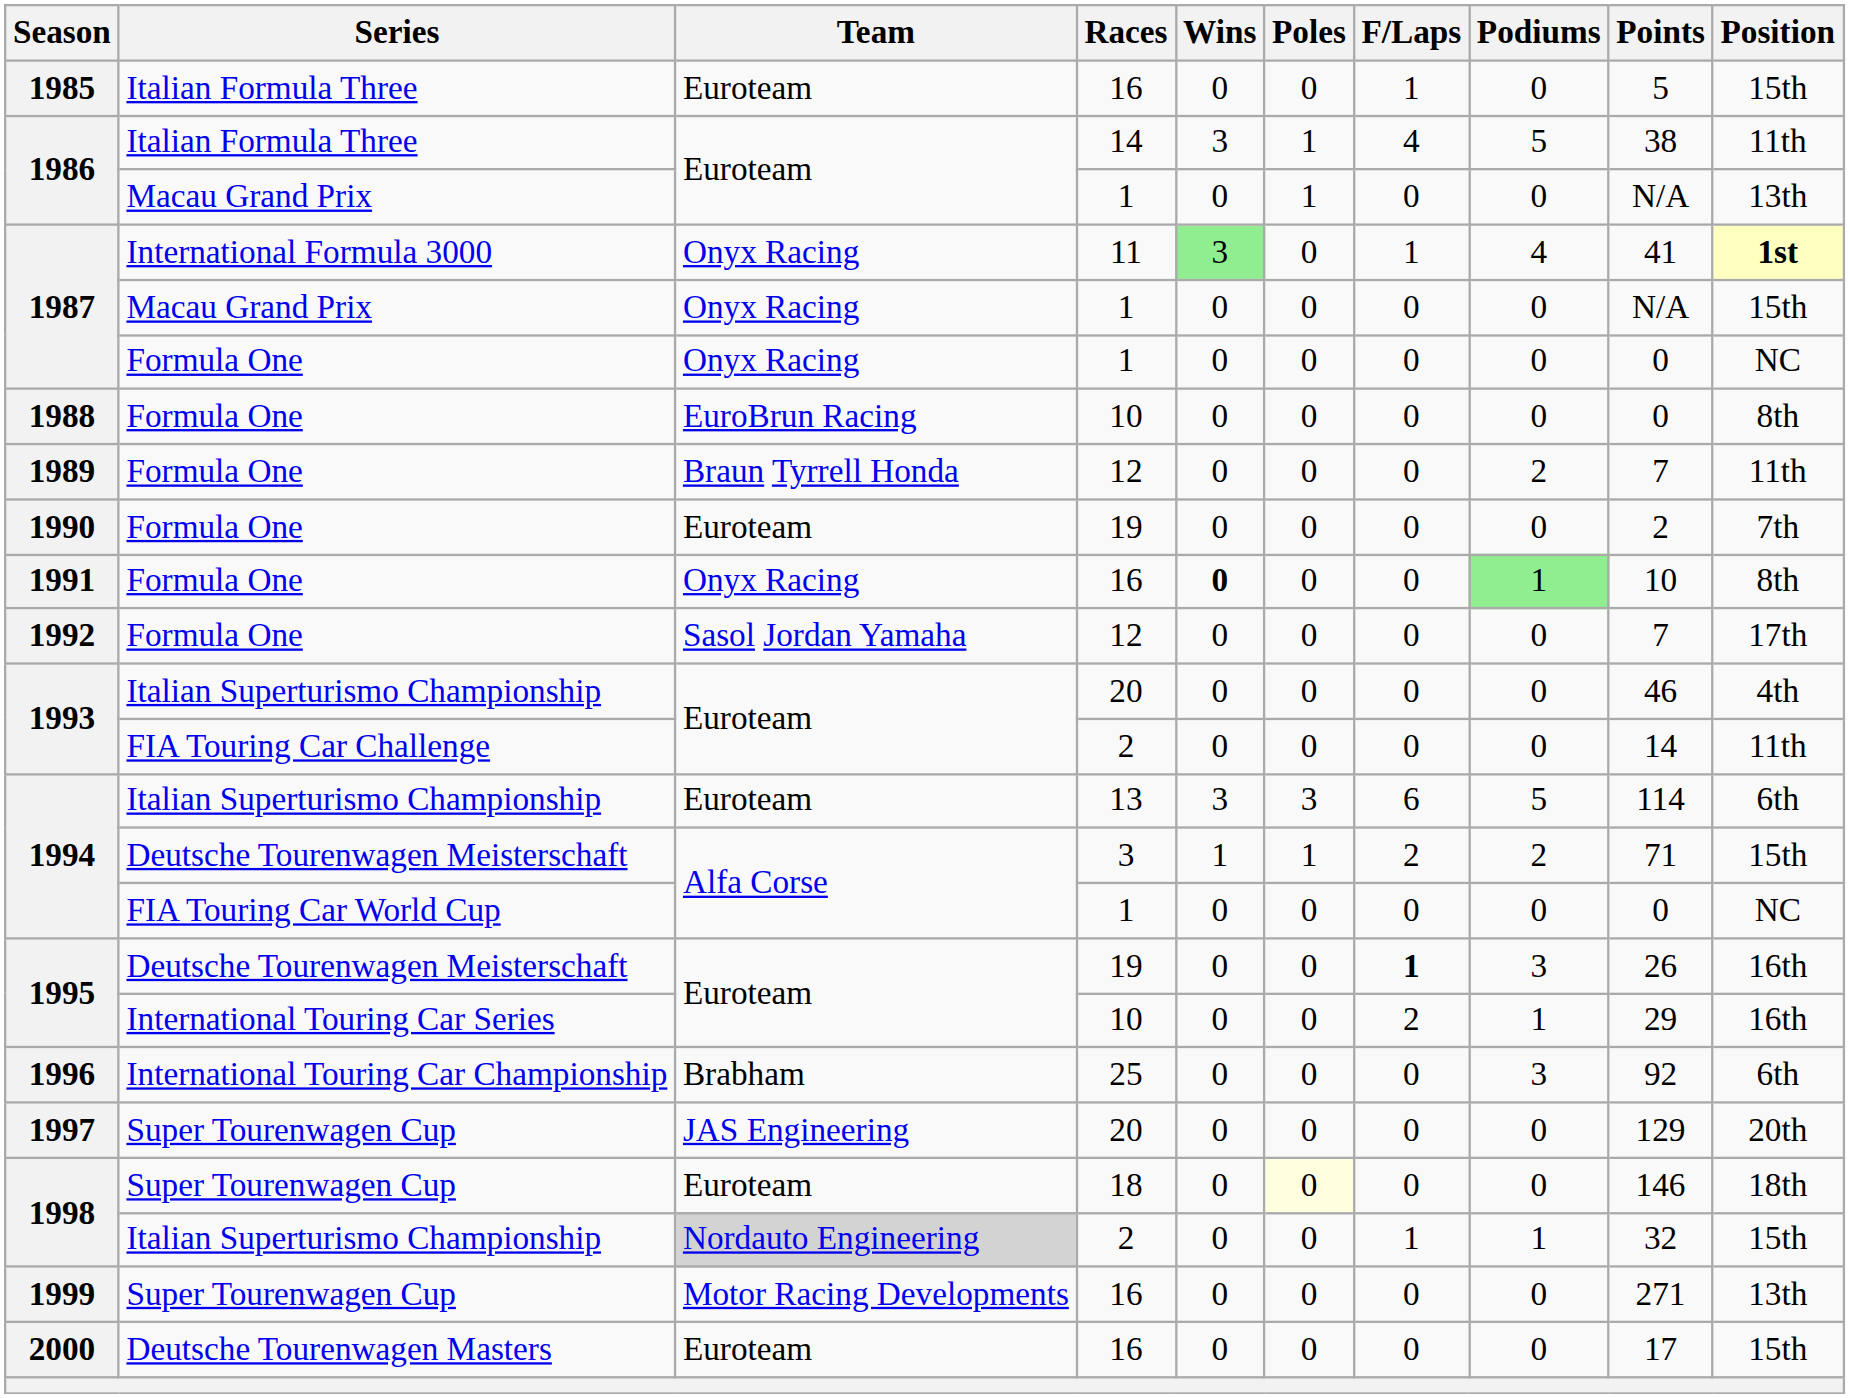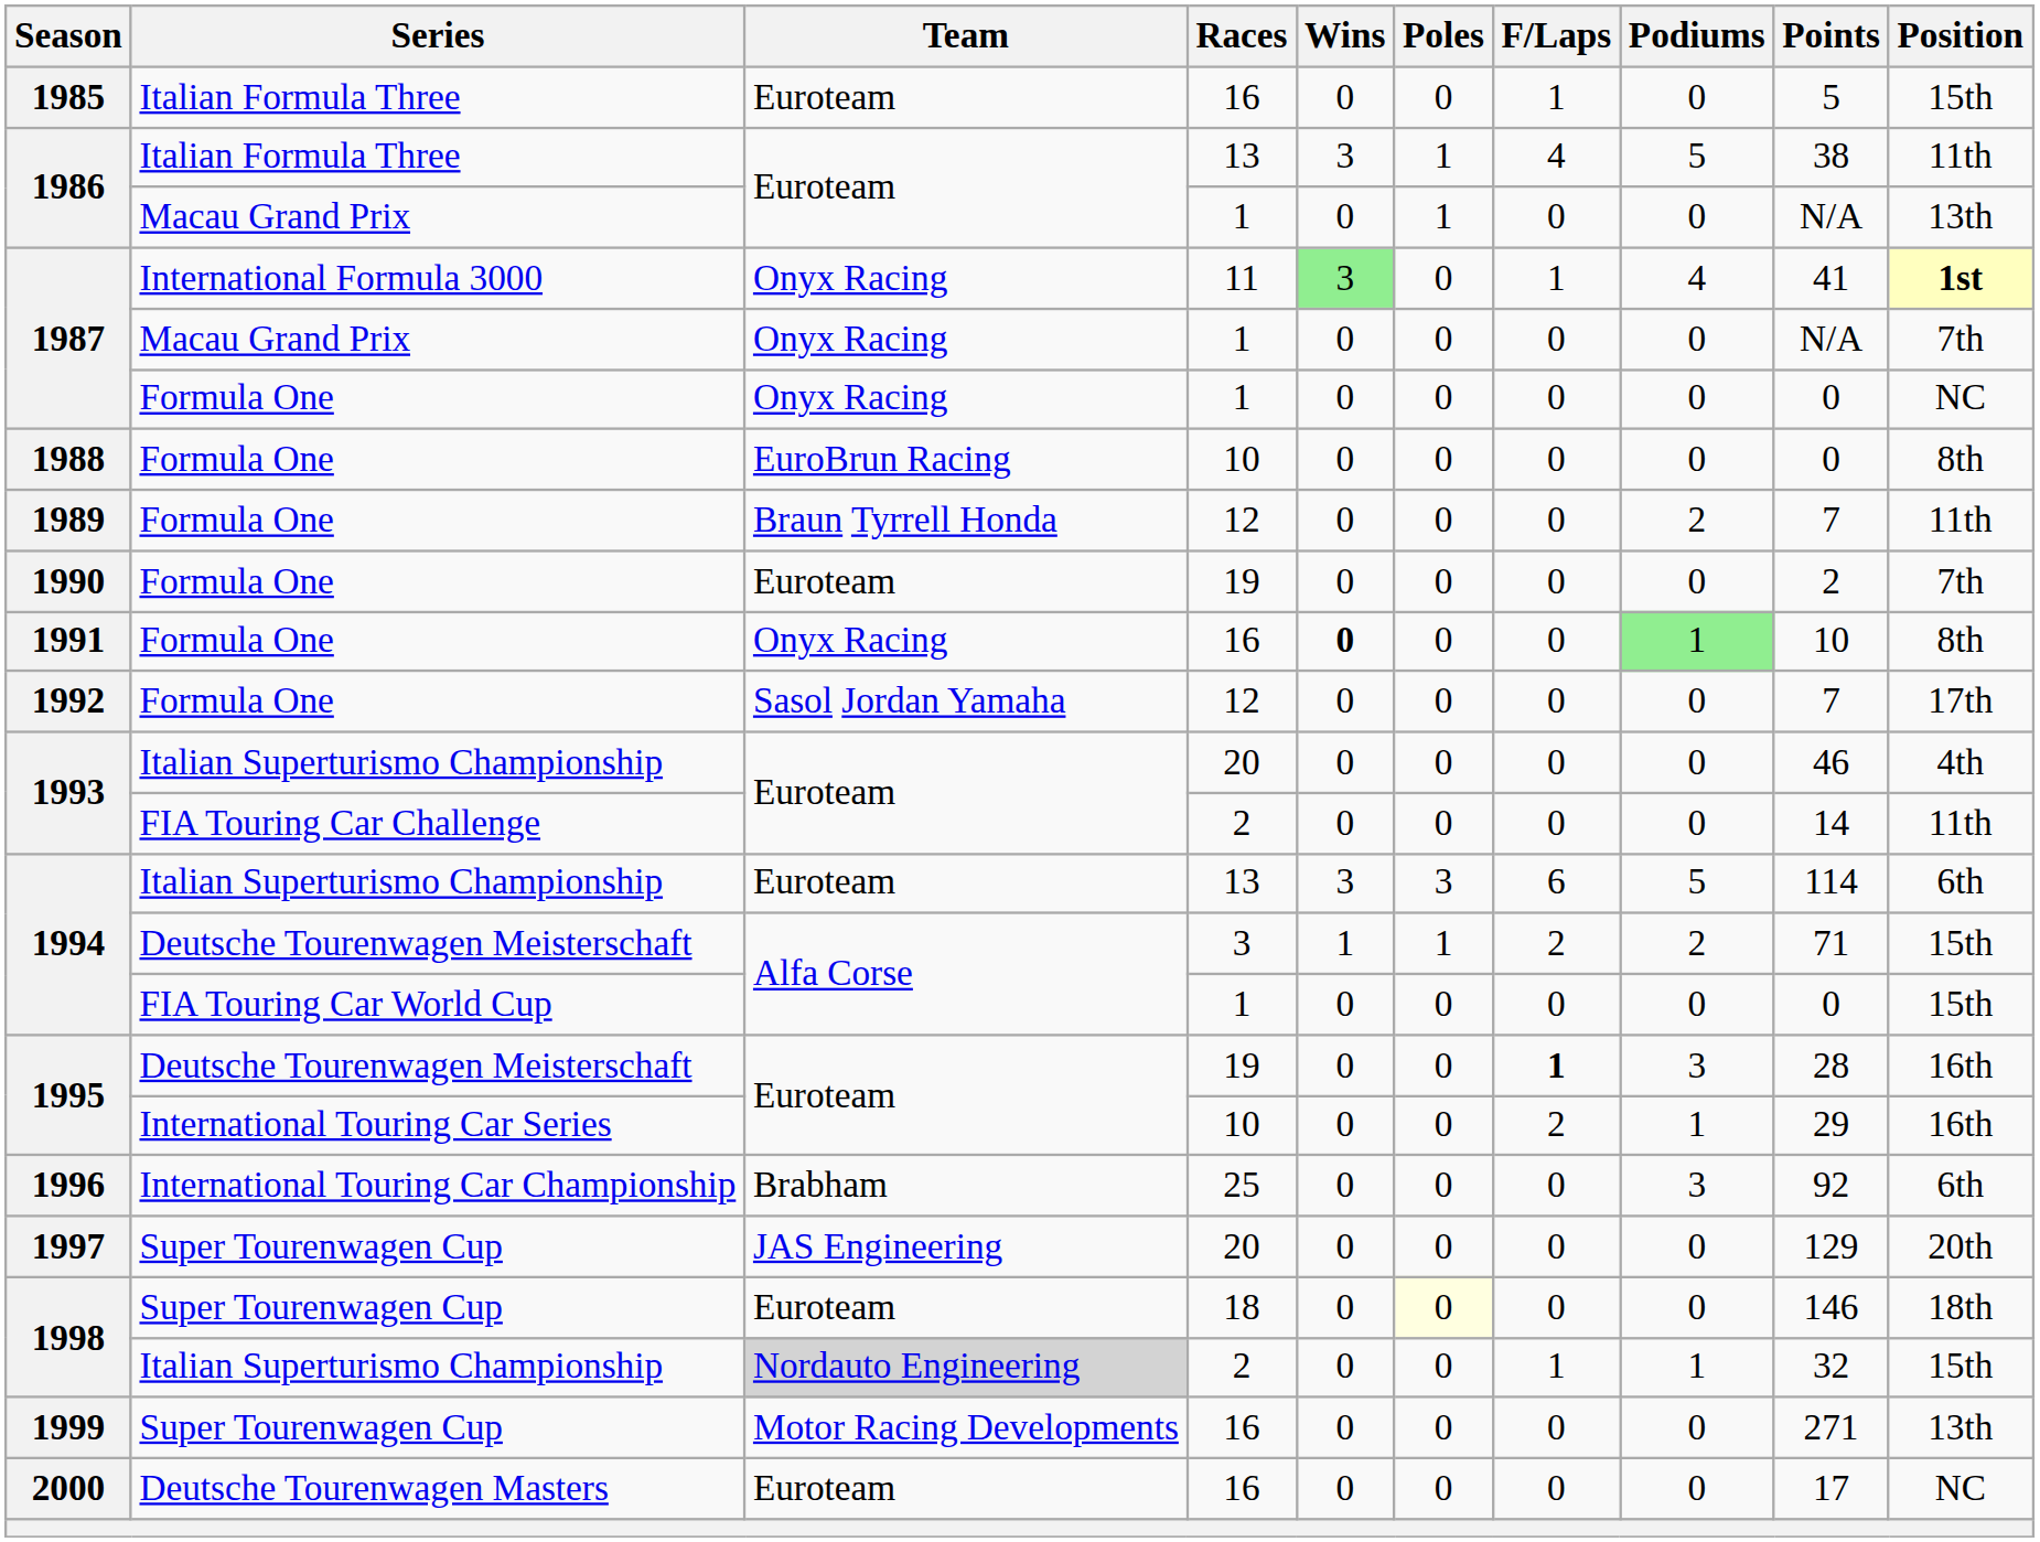 <table class="wikitable" style="font-size: 90%; text-align:center">
 <tr>
 <th>Season</th>
 <th>Series</th>
 <th>Team</th>
 <th>Races</th>
 <th>Wins</th>
 <th>Poles</th>
 <th>F/Laps</th>
 <th>Podiums</th>
 <th>Points</th>
 <th>Position</th>
 </tr>
 <tr>
 <th>1985</th>
 <td align=left><a href='#'>Italian Formula Three</a></td>
 <td align=left>Euroteam</td>
 <td>16</td>
 <td>0</td>
 <td>0</td>
 <td>1</td>
 <td>0</td>
 <td>5</td>
 <td>15th</td>
 </tr>
 <tr>
 <th rowspan=2>1986</th>
 <td align=left><a href='#'>Italian Formula Three</a></td>
 <td rowspan="2" style="text-align:left">Euroteam</td>
-<td>14</td>
+<td>13</td>
 <td>3</td>
 <td>1</td>
 <td>4</td>
 <td>5</td>
 <td>38</td>
 <td>11th</td>
 </tr>
 <tr>
 <td align=left><a href='#'>Macau Grand Prix</a></td>
 <td>1</td>
 <td>0</td>
 <td>1</td>
 <td>0</td>
 <td>0</td>
 <td>N/A</td>
 <td>13th</td>
 </tr>
 <tr>
 <th rowspan=3>1987</th>
 <td align=left><a href='#'>International Formula 3000</a></td>
 <td align=left><a href='#'>Onyx Racing</a></td>
 <td>11</td>
 <td style="background: lightgreen;">3</td>
 <td>0</td>
 <td>1</td>
 <td>4</td>
 <td>41</td>
 <td style="background:#FFFFBF"><strong>1st</strong></td>
 </tr>
 <tr>
 <td align=left><a href='#'>Macau Grand Prix</a></td>
 <td align=left><a href='#'>Onyx Racing</a></td>
 <td>1</td>
 <td>0</td>
 <td>0</td>
 <td>0</td>
 <td>0</td>
 <td>N/A</td>
-<td>15th</td>
+<td>7th</td>
 </tr>
 <tr>
 <td align=left><a href='#'>Formula One</a></td>
 <td align=left><a href='#'>Onyx Racing</a></td>
 <td>1</td>
 <td>0</td>
 <td>0</td>
 <td>0</td>
 <td>0</td>
 <td>0</td>
 <td>NC</td>
 </tr>
 <tr>
 <th>1988</th>
 <td align=left><a href='#'>Formula One</a></td>
 <td align=left><a href='#'>EuroBrun Racing</a></td>
 <td>10</td>
 <td>0</td>
 <td>0</td>
 <td>0</td>
 <td>0</td>
 <td>0</td>
 <td>8th</td>
 </tr>
 <tr>
 <th>1989</th>
 <td align=left><a href='#'>Formula One</a></td>
 <td align=left><a href='#'>Braun</a> <a href='#'>Tyrrell Honda</a></td>
 <td>12</td>
 <td>0</td>
 <td>0</td>
 <td>0</td>
 <td>2</td>
 <td>7</td>
 <td>11th</td>
 </tr>
 <tr>
 <th>1990</th>
 <td align=left><a href='#'>Formula One</a></td>
 <td align=left>Euroteam</td>
 <td>19</td>
 <td>0</td>
 <td>0</td>
 <td>0</td>
 <td>0</td>
 <td>2</td>
 <td>7th</td>
 </tr>
 <tr>
 <th>1991</th>
 <td align=left><a href='#'>Formula One</a></td>
 <td align=left><a href='#'>Onyx Racing</a></td>
 <td>16</td>
 <td><strong>0</strong></td>
 <td>0</td>
 <td>0</td>
 <td style="background: lightgreen;">1</td>
 <td>10</td>
 <td>8th</td>
 </tr>
 <tr>
 <th>1992</th>
 <td align=left><a href='#'>Formula One</a></td>
 <td align=left><a href='#'>Sasol</a> <a href='#'>Jordan Yamaha</a></td>
 <td>12</td>
 <td>0</td>
 <td>0</td>
 <td>0</td>
 <td>0</td>
 <td>7</td>
 <td>17th</td>
 </tr>
 <tr>
 <th rowspan=2>1993</th>
 <td align=left><a href='#'>Italian Superturismo Championship</a></td>
 <td rowspan="2" style="text-align:left">Euroteam</td>
 <td>20</td>
 <td>0</td>
 <td>0</td>
 <td>0</td>
 <td>0</td>
 <td>46</td>
 <td>4th</td>
 </tr>
 <tr>
 <td align=left><a href='#'>FIA Touring Car Challenge</a></td>
 <td>2</td>
 <td>0</td>
 <td>0</td>
 <td>0</td>
 <td>0</td>
 <td>14</td>
 <td>11th</td>
 </tr>
 <tr>
 <th rowspan=3>1994</th>
 <td align=left><a href='#'>Italian Superturismo Championship</a></td>
 <td align=left>Euroteam</td>
 <td>13</td>
 <td>3</td>
 <td>3</td>
 <td>6</td>
 <td>5</td>
 <td>114</td>
 <td>6th</td>
 </tr>
 <tr>
 <td align=left><a href='#'>Deutsche Tourenwagen Meisterschaft</a></td>
 <td rowspan="2" style="text-align:left"><a href='#'>Alfa Corse</a></td>
 <td>3</td>
 <td>1</td>
 <td>1</td>
 <td>2</td>
 <td>2</td>
 <td>71</td>
 <td>15th</td>
 </tr>
 <tr>
 <td align=left><a href='#'>FIA Touring Car World Cup</a></td>
 <td>1</td>
 <td>0</td>
 <td>0</td>
 <td>0</td>
 <td>0</td>
 <td>0</td>
-<td>NC</td>
+<td>15th</td>
 </tr>
 <tr>
 <th rowspan=2>1995</th>
 <td align=left><a href='#'>Deutsche Tourenwagen Meisterschaft</a></td>
 <td rowspan="2" style="text-align:left">Euroteam</td>
 <td>19</td>
 <td>0</td>
 <td>0</td>
 <td><strong>1</strong></td>
 <td>3</td>
-<td>26</td>
+<td>28</td>
 <td>16th</td>
 </tr>
 <tr>
 <td align=left nowrap><a href='#'>International Touring Car Series</a></td>
 <td>10</td>
 <td>0</td>
 <td>0</td>
 <td>2</td>
 <td>1</td>
 <td>29</td>
 <td>16th</td>
 </tr>
 <tr>
 <th>1996</th>
 <td align=left nowrap><a href='#'>International Touring Car Championship</a></td>
 <td align=left nowrap>Brabham</td>
 <td>25</td>
 <td>0</td>
 <td>0</td>
 <td>0</td>
 <td>3</td>
 <td>92</td>
 <td>6th</td>
 </tr>
 <tr>
 <th>1997</th>
 <td align=left><a href='#'>Super Tourenwagen Cup</a></td>
 <td align=left><a href='#'>JAS Engineering</a></td>
 <td>20</td>
 <td>0</td>
 <td>0</td>
 <td>0</td>
 <td>0</td>
 <td>129</td>
 <td>20th</td>
 </tr>
 <tr>
 <th rowspan=2>1998</th>
 <td align=left><a href='#'>Super Tourenwagen Cup</a></td>
 <td align=left>Euroteam</td>
 <td>18</td>
 <td>0</td>
 <td style="background: lightyellow;">0</td>
 <td>0</td>
 <td>0</td>
 <td>146</td>
 <td>18th</td>
 </tr>
 <tr>
 <td align=left><a href='#'>Italian Superturismo Championship</a></td>
 <td align=left style="background: lightgrey;"><a href='#'>Nordauto Engineering</a></td>
 <td>2</td>
 <td>0</td>
 <td>0</td>
 <td>1</td>
 <td>1</td>
 <td>32</td>
 <td>15th</td>
 </tr>
 <tr>
 <th>1999</th>
 <td align=left><a href='#'>Super Tourenwagen Cup</a></td>
 <td align=left nowrap><a href='#'>Motor Racing Developments</a></td>
 <td>16</td>
 <td>0</td>
 <td>0</td>
 <td>0</td>
 <td>0</td>
 <td>271</td>
 <td>13th</td>
 </tr>
 <tr>
 <th>2000</th>
 <td align=left><a href='#'>Deutsche Tourenwagen Masters</a></td>
 <td align=left>Euroteam</td>
 <td>16</td>
 <td>0</td>
 <td>0</td>
 <td>0</td>
 <td>0</td>
 <td>17</td>
-<td>15th</td>
+<td>NC</td>
 </tr>
 <tr>
 <th colspan="10"></th>
 </tr>
 </table>
